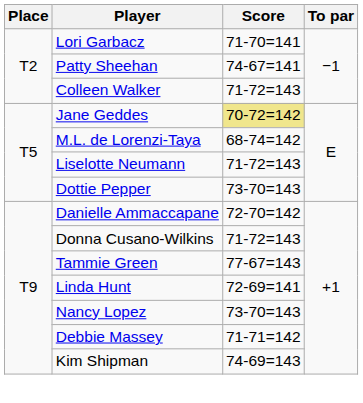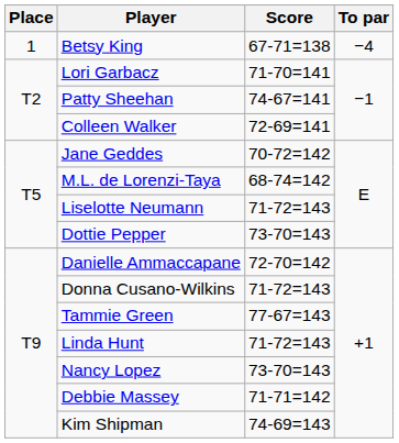 <table class=wikitable style="text-align:center">
 <tr>
 <th>Place</th>
 <th>Player</th>
 <th>Score</th>
 <th>To par</th>
+</tr>
+<tr>
+<td>1</td>
+<td align=left> <a href='#'>Betsy King</a></td>
+<td>67-71=138</td>
+<td>−4</td>
 </tr>
 <tr>
 <td rowspan=3>T2</td>
 <td align=left> <a href='#'>Lori Garbacz</a></td>
 <td>71-70=141</td>
 <td rowspan=3>−1</td>
 </tr>
 <tr>
 <td align=left> <a href='#'>Patty Sheehan</a></td>
 <td>74-67=141</td>
 </tr>
 <tr>
 <td align=left> <a href='#'>Colleen Walker</a></td>
-<td>71-72=143</td>
+<td>72-69=141</td>
 </tr>
 <tr>
 <td rowspan=4>T5</td>
 <td align=left> <a href='#'>Jane Geddes</a></td>
-<td style="background: khaki;">70-72=142</td>
+<td>70-72=142</td>
 <td rowspan=4>E</td>
 </tr>
 <tr>
 <td align=left> <a href='#'>M.L. de Lorenzi-Taya</a></td>
 <td>68-74=142</td>
 </tr>
 <tr>
 <td align=left> <a href='#'>Liselotte Neumann</a></td>
 <td>71-72=143</td>
 </tr>
 <tr>
 <td align=left> <a href='#'>Dottie Pepper</a></td>
 <td>73-70=143</td>
 </tr>
 <tr>
 <td rowspan=7>T9</td>
 <td align=left> <a href='#'>Danielle Ammaccapane</a></td>
 <td>72-70=142</td>
 <td rowspan=7>+1</td>
 </tr>
 <tr>
 <td align=left> Donna Cusano-Wilkins</td>
 <td>71-72=143</td>
 </tr>
 <tr>
 <td align=left> <a href='#'>Tammie Green</a></td>
 <td>77-67=143</td>
 </tr>
 <tr>
 <td align=left> <a href='#'>Linda Hunt</a></td>
-<td>72-69=141</td>
+<td>71-72=143</td>
 </tr>
 <tr>
 <td align=left> <a href='#'>Nancy Lopez</a></td>
 <td>73-70=143</td>
 </tr>
 <tr>
 <td align=left> <a href='#'>Debbie Massey</a></td>
 <td>71-71=142</td>
 </tr>
 <tr>
 <td align=left> Kim Shipman</td>
 <td>74-69=143</td>
 </tr>
 </table>
